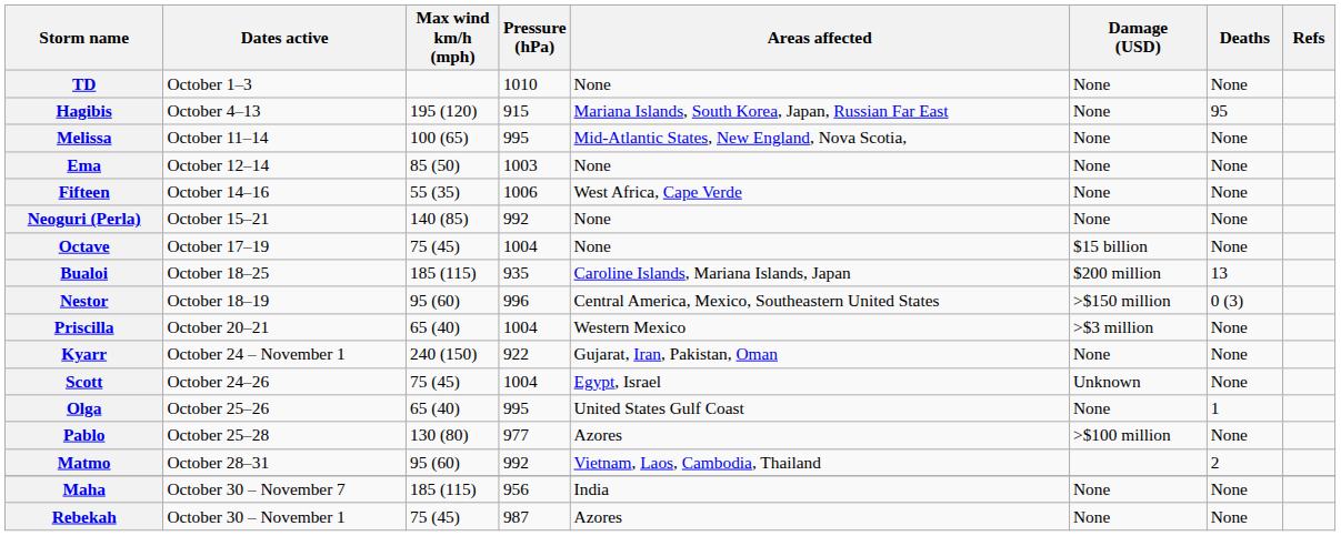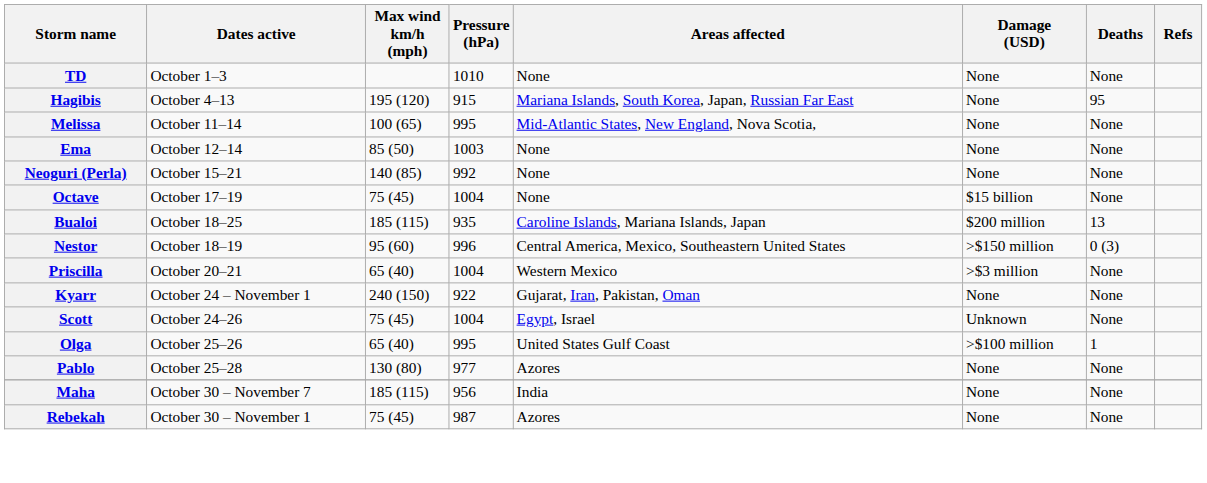 <table class="wikitable sortable">
 <tr>
 <th>Storm name</th>
 <th>Dates active</th>
 <th width="7%">Max wind<br>km/h (mph)</th>
 <th width="5%">Pressure<br>(hPa)</th>
 <th>Areas affected</th>
 <th>Damage<br>(USD)</th>
 <th>Deaths</th>
 <th>Refs</th>
 </tr>
 <tr>
 <th><a href='#'>TD</a></th>
 <td>October 1–3</td>
 <td></td>
 <td>1010</td>
 <td>None</td>
 <td>None</td>
 <td>None</td>
 <td></td>
 </tr>
 <tr>
 <th><a href='#'>Hagibis</a></th>
 <td>October 4–13</td>
 <td>195 (120)</td>
 <td>915</td>
 <td><a href='#'>Mariana Islands</a>, <a href='#'>South Korea</a>, Japan, <a href='#'>Russian Far East</a></td>
 <td>None</td>
 <td>95</td>
 <td></td>
 </tr>
 <tr>
 <th><a href='#'>Melissa</a></th>
 <td>October 11–14</td>
 <td>100 (65)</td>
 <td>995</td>
 <td><a href='#'>Mid-Atlantic States</a>, <a href='#'>New England</a>, Nova Scotia,</td>
 <td>None</td>
 <td>None</td>
 <td></td>
 </tr>
 <tr>
 <th><a href='#'>Ema</a></th>
 <td>October 12–14</td>
 <td>85 (50)</td>
 <td>1003</td>
 <td>None</td>
-<td>None</td>
-<td>None</td>
-<td></td>
-</tr>
-<tr>
-<th><a href='#'>Fifteen</a></th>
-<td>October 14–16</td>
-<td>55 (35)</td>
-<td>1006</td>
-<td>West Africa, <a href='#'>Cape Verde</a></td>
 <td>None</td>
 <td>None</td>
 <td></td>
 </tr>
 <tr>
 <th><a href='#'>Neoguri (Perla)</a></th>
 <td>October 15–21</td>
 <td>140 (85)</td>
 <td>992</td>
 <td>None</td>
 <td>None</td>
 <td>None</td>
 <td></td>
 </tr>
 <tr>
 <th><a href='#'>Octave</a></th>
 <td>October 17–19</td>
 <td>75 (45)</td>
 <td>1004</td>
 <td>None</td>
 <td>$15 billion</td>
 <td>None</td>
 <td></td>
 </tr>
 <tr>
 <th><a href='#'>Bualoi</a></th>
 <td>October 18–25</td>
 <td>185 (115)</td>
 <td>935</td>
 <td><a href='#'>Caroline Islands</a>, Mariana Islands, Japan</td>
 <td>$200 million</td>
 <td>13</td>
 <td></td>
 </tr>
 <tr>
 <th><a href='#'>Nestor</a></th>
 <td>October 18–19</td>
 <td>95 (60)</td>
 <td>996</td>
 <td>Central America, Mexico, Southeastern United States</td>
 <td>>$150 million</td>
 <td>0 (3)</td>
 <td></td>
 </tr>
 <tr>
 <th><a href='#'>Priscilla</a></th>
 <td>October 20–21</td>
 <td>65 (40)</td>
 <td>1004</td>
 <td>Western Mexico</td>
 <td>>$3 million</td>
 <td>None</td>
 <td></td>
 </tr>
 <tr>
 <th><a href='#'>Kyarr</a></th>
 <td>October 24 – November 1</td>
 <td>240 (150)</td>
 <td>922</td>
 <td>Gujarat, <a href='#'>Iran</a>, Pakistan, <a href='#'>Oman</a></td>
 <td>None</td>
 <td>None</td>
 <td></td>
 </tr>
 <tr>
 <th><a href='#'>Scott</a></th>
 <td>October 24–26</td>
 <td>75 (45)</td>
 <td>1004</td>
 <td><a href='#'>Egypt</a>, Israel</td>
 <td>Unknown</td>
 <td>None</td>
 <td></td>
 </tr>
 <tr>
 <th><a href='#'>Olga</a></th>
 <td>October 25–26</td>
 <td>65 (40)</td>
 <td>995</td>
 <td>United States Gulf Coast</td>
-<td>None</td>
+<td>>$100 million</td>
 <td>1</td>
 <td></td>
 </tr>
 <tr>
 <th><a href='#'>Pablo</a></th>
 <td>October 25–28</td>
 <td>130 (80)</td>
 <td>977</td>
 <td>Azores</td>
-<td>>$100 million</td>
 <td>None</td>
-<td></td>
-</tr>
-<tr>
-<th><a href='#'>Matmo</a></th>
-<td>October 28–31</td>
-<td>95 (60)</td>
-<td>992</td>
-<td><a href='#'>Vietnam</a>, <a href='#'>Laos</a>, <a href='#'>Cambodia</a>, Thailand</td>
-<td></td>
-<td>2</td>
+<td>None</td>
 <td></td>
 </tr>
 <tr>
 </tr>
 <tr>
 <th><a href='#'>Maha</a></th>
 <td>October 30 – November 7</td>
 <td>185 (115)</td>
 <td>956</td>
 <td>India</td>
 <td>None</td>
 <td>None</td>
 <td></td>
 </tr>
 <tr>
 <th><a href='#'>Rebekah</a></th>
 <td>October 30 – November 1</td>
 <td>75 (45)</td>
 <td>987</td>
 <td>Azores</td>
 <td>None</td>
 <td>None</td>
 <td></td>
 </tr>
 </table>
